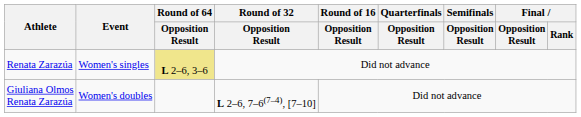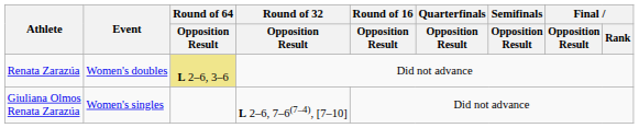 <table class="wikitable" style="font-size:90%;">
 <tr>
 <th rowspan="2">Athlete</th>
 <th rowspan="2">Event</th>
 <th>Round of 64</th>
 <th>Round of 32</th>
 <th>Round of 16</th>
 <th>Quarterfinals</th>
 <th>Semifinals</th>
 <th colspan="2">Final / </th>
 </tr>
 <tr style="font-size:95%">
 <th>Opposition<br>Result</th>
 <th>Opposition<br>Result</th>
 <th>Opposition<br>Result</th>
 <th>Opposition<br>Result</th>
 <th>Opposition<br>Result</th>
 <th>Opposition<br>Result</th>
 <th>Rank</th>
 </tr>
 <tr align="center">
 <td align="left"><a href='#'>Renata Zarazúa</a></td>
-<td align="left"><a href='#'>Women's singles</a></td>
+<td align="left"><a href='#'>Women's doubles</a></td>
 <td style="background: khaki;"><br><strong>L</strong> 2–6, 3–6</td>
 <td colspan=6>Did not advance</td>
 </tr>
 <tr align="center">
 <td align="left"><a href='#'>Giuliana Olmos</a><br><a href='#'>Renata Zarazúa</a></td>
-<td align="left"><a href='#'>Women's doubles</a></td>
+<td align="left"><a href='#'>Women's singles</a></td>
 <td></td>
 <td><br><strong>L</strong> 2–6, 7–6<sup>(7–4)</sup>, [7–10]</td>
 <td colspan=5>Did not advance</td>
 </tr>
 </table>
